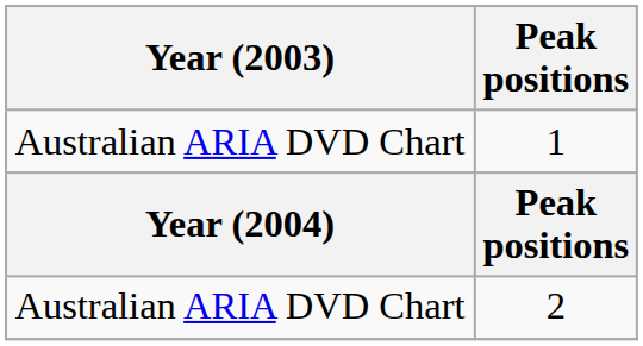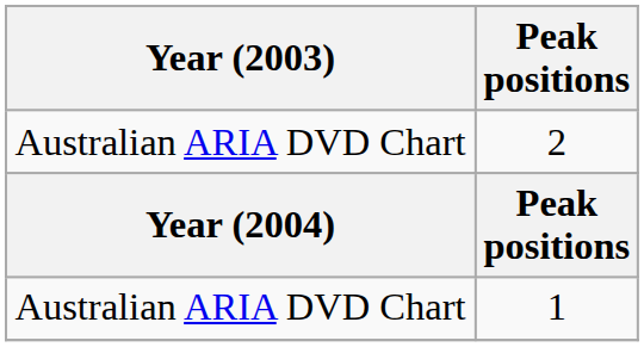 <table class="wikitable">
 <tr>
 <th align="left">Year (2003)</th>
+<th align="left">Peak<br>positions</th>
+</tr>
+<tr>
+<td align="left">Australian <a href='#'>ARIA</a> DVD Chart</td>
+<td align="center">2</td>
+</tr>
+<tr>
+<th align="left">Year (2004)</th>
 <th align="left">Peak<br>positions</th>
 </tr>
 <tr>
 <td align="left">Australian <a href='#'>ARIA</a> DVD Chart </td>
 <td align="center">1</td>
 </tr>
 <tr>
-<th align="left">Year (2004)</th>
-<th align="left">Peak<br>positions</th>
-</tr>
-<tr>
-<td align="left">Australian <a href='#'>ARIA</a> DVD Chart</td>
-<td align="center">2</td>
-</tr>
-<tr>
 </tr>
 </table>
